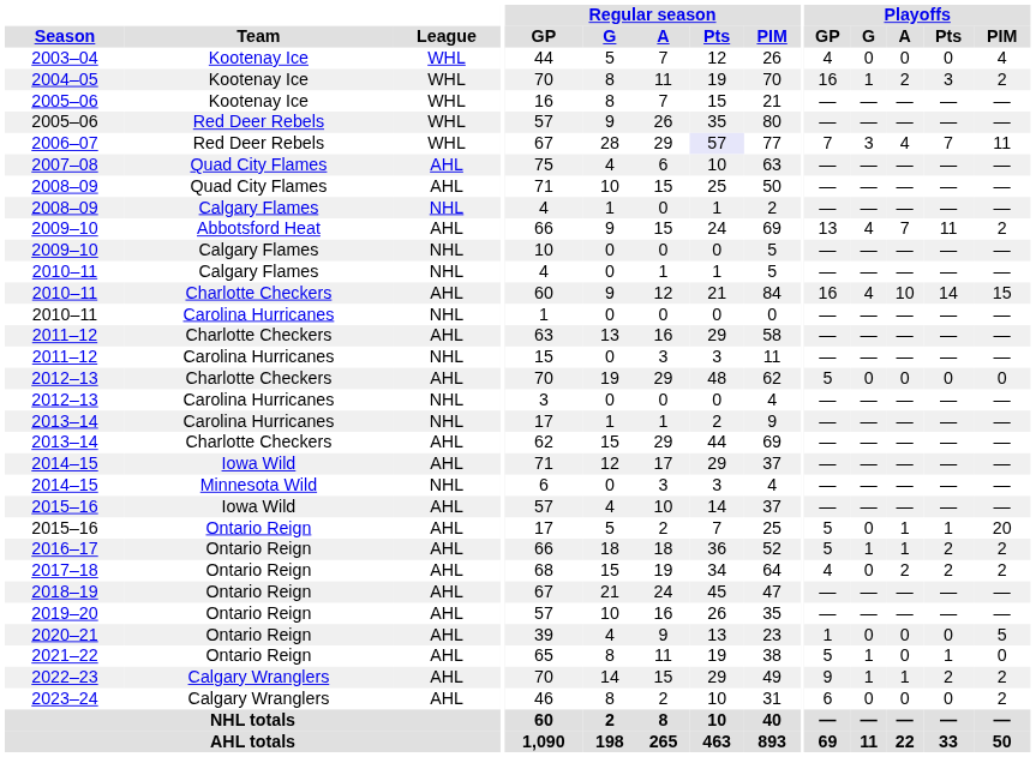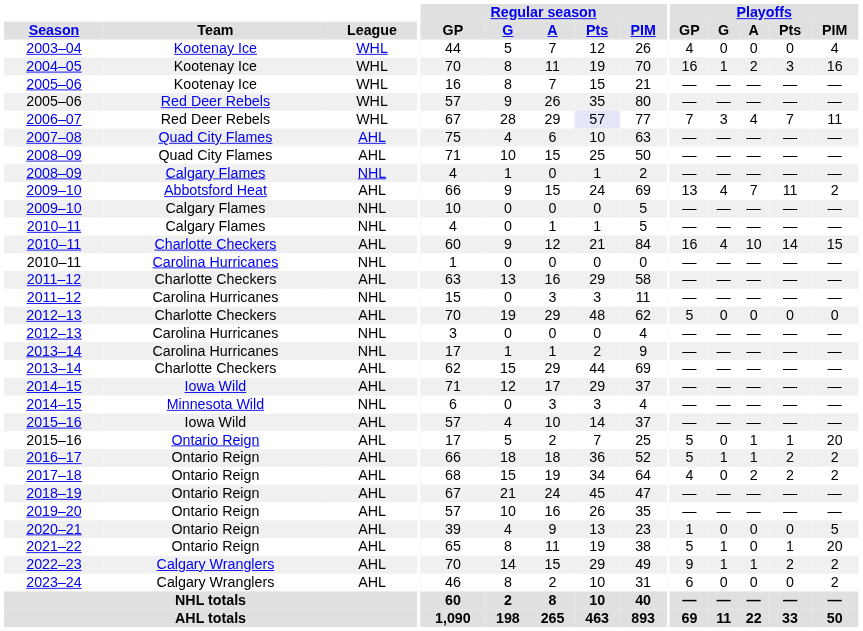 <table border="0" cellpadding="1" cellspacing="0" ID="Table3" style="text-align:center; width:60em">
 <tr style="background:#e0e0e0;">
 <th colspan="3" style="background:#fff;"></th>
 <th rowspan="99" style="background:#fff;"></th>
 <th colspan="5"><a href='#'>Regular season</a></th>
 <th rowspan="99" style="background:#fff;"></th>
 <th colspan="5"><a href='#'>Playoffs</a></th>
 </tr>
 <tr style="background:#e0e0e0;">
 <th><a href='#'>Season</a></th>
 <th>Team</th>
 <th>League</th>
 <th>GP</th>
 <th><a href='#'>G</a></th>
 <th><a href='#'>A</a></th>
 <th><a href='#'>Pts</a></th>
 <th><a href='#'>PIM</a></th>
 <th>GP</th>
 <th>G</th>
 <th>A</th>
 <th>Pts</th>
 <th>PIM</th>
 </tr>
 <tr>
 <td><a href='#'>2003–04</a></td>
 <td><a href='#'>Kootenay Ice</a></td>
 <td><a href='#'>WHL</a></td>
 <td>44</td>
 <td>5</td>
 <td>7</td>
 <td>12</td>
 <td>26</td>
 <td>4</td>
 <td>0</td>
 <td>0</td>
 <td>0</td>
 <td>4</td>
 </tr>
 <tr style="background:#f0f0f0;">
 <td><a href='#'>2004–05</a></td>
 <td>Kootenay Ice</td>
 <td>WHL</td>
 <td>70</td>
 <td>8</td>
 <td>11</td>
 <td>19</td>
 <td>70</td>
 <td>16</td>
 <td>1</td>
 <td>2</td>
 <td>3</td>
-<td>2</td>
+<td>16</td>
 </tr>
 <tr>
 <td><a href='#'>2005–06</a></td>
 <td>Kootenay Ice</td>
 <td>WHL</td>
 <td>16</td>
 <td>8</td>
 <td>7</td>
 <td>15</td>
 <td>21</td>
 <td>—</td>
 <td>—</td>
 <td>—</td>
 <td>—</td>
 <td>—</td>
 </tr>
 <tr style="background:#f0f0f0;">
 <td>2005–06</td>
 <td><a href='#'>Red Deer Rebels</a></td>
 <td>WHL</td>
 <td>57</td>
 <td>9</td>
 <td>26</td>
 <td>35</td>
 <td>80</td>
 <td>—</td>
 <td>—</td>
 <td>—</td>
 <td>—</td>
 <td>—</td>
 </tr>
 <tr>
 <td><a href='#'>2006–07</a></td>
 <td>Red Deer Rebels</td>
 <td>WHL</td>
 <td>67</td>
 <td>28</td>
 <td>29</td>
 <td style="background: lavender;">57</td>
 <td>77</td>
 <td>7</td>
 <td>3</td>
 <td>4</td>
 <td>7</td>
 <td>11</td>
 </tr>
 <tr style="background:#f0f0f0;">
 <td><a href='#'>2007–08</a></td>
 <td><a href='#'>Quad City Flames</a></td>
 <td><a href='#'>AHL</a></td>
 <td>75</td>
 <td>4</td>
 <td>6</td>
 <td>10</td>
 <td>63</td>
 <td>—</td>
 <td>—</td>
 <td>—</td>
 <td>—</td>
 <td>—</td>
 </tr>
 <tr>
 <td><a href='#'>2008–09</a></td>
 <td>Quad City Flames</td>
 <td>AHL</td>
 <td>71</td>
 <td>10</td>
 <td>15</td>
 <td>25</td>
 <td>50</td>
 <td>—</td>
 <td>—</td>
 <td>—</td>
 <td>—</td>
 <td>—</td>
 </tr>
 <tr style="background:#f0f0f0;">
 <td><a href='#'>2008–09</a></td>
 <td><a href='#'>Calgary Flames</a></td>
 <td><a href='#'>NHL</a></td>
 <td>4</td>
 <td>1</td>
 <td>0</td>
 <td>1</td>
 <td>2</td>
 <td>—</td>
 <td>—</td>
 <td>—</td>
 <td>—</td>
 <td>—</td>
 </tr>
 <tr>
 <td><a href='#'>2009–10</a></td>
 <td><a href='#'>Abbotsford Heat</a></td>
 <td>AHL</td>
 <td>66</td>
 <td>9</td>
 <td>15</td>
 <td>24</td>
 <td>69</td>
 <td>13</td>
 <td>4</td>
 <td>7</td>
 <td>11</td>
 <td>2</td>
 </tr>
 <tr style="background:#f0f0f0;">
 <td><a href='#'>2009–10</a></td>
 <td>Calgary Flames</td>
 <td>NHL</td>
 <td>10</td>
 <td>0</td>
 <td>0</td>
 <td>0</td>
 <td>5</td>
 <td>—</td>
 <td>—</td>
 <td>—</td>
 <td>—</td>
 <td>—</td>
 </tr>
 <tr>
 <td><a href='#'>2010–11</a></td>
 <td>Calgary Flames</td>
 <td>NHL</td>
 <td>4</td>
 <td>0</td>
 <td>1</td>
 <td>1</td>
 <td>5</td>
 <td>—</td>
 <td>—</td>
 <td>—</td>
 <td>—</td>
 <td>—</td>
 </tr>
 <tr style="background:#f0f0f0;">
 <td><a href='#'>2010–11</a></td>
 <td><a href='#'>Charlotte Checkers</a></td>
 <td>AHL</td>
 <td>60</td>
 <td>9</td>
 <td>12</td>
 <td>21</td>
 <td>84</td>
 <td>16</td>
 <td>4</td>
 <td>10</td>
 <td>14</td>
 <td>15</td>
 </tr>
 <tr>
 <td>2010–11</td>
 <td><a href='#'>Carolina Hurricanes</a></td>
 <td>NHL</td>
 <td>1</td>
 <td>0</td>
 <td>0</td>
 <td>0</td>
 <td>0</td>
 <td>—</td>
 <td>—</td>
 <td>—</td>
 <td>—</td>
 <td>—</td>
 </tr>
 <tr style="background:#f0f0f0;">
 <td><a href='#'>2011–12</a></td>
 <td>Charlotte Checkers</td>
 <td>AHL</td>
 <td>63</td>
 <td>13</td>
 <td>16</td>
 <td>29</td>
 <td>58</td>
 <td>—</td>
 <td>—</td>
 <td>—</td>
 <td>—</td>
 <td>—</td>
 </tr>
 <tr>
 <td><a href='#'>2011–12</a></td>
 <td>Carolina Hurricanes</td>
 <td>NHL</td>
 <td>15</td>
 <td>0</td>
 <td>3</td>
 <td>3</td>
 <td>11</td>
 <td>—</td>
 <td>—</td>
 <td>—</td>
 <td>—</td>
 <td>—</td>
 </tr>
 <tr style="background:#f0f0f0;">
 <td><a href='#'>2012–13</a></td>
 <td>Charlotte Checkers</td>
 <td>AHL</td>
 <td>70</td>
 <td>19</td>
 <td>29</td>
 <td>48</td>
 <td>62</td>
 <td>5</td>
 <td>0</td>
 <td>0</td>
 <td>0</td>
 <td>0</td>
 </tr>
 <tr>
 <td><a href='#'>2012–13</a></td>
 <td>Carolina Hurricanes</td>
 <td>NHL</td>
 <td>3</td>
 <td>0</td>
 <td>0</td>
 <td>0</td>
 <td>4</td>
 <td>—</td>
 <td>—</td>
 <td>—</td>
 <td>—</td>
 <td>—</td>
 </tr>
 <tr style="background:#f0f0f0;">
 <td><a href='#'>2013–14</a></td>
 <td>Carolina Hurricanes</td>
 <td>NHL</td>
 <td>17</td>
 <td>1</td>
 <td>1</td>
 <td>2</td>
 <td>9</td>
 <td>—</td>
 <td>—</td>
 <td>—</td>
 <td>—</td>
 <td>—</td>
 </tr>
 <tr>
 <td><a href='#'>2013–14</a></td>
 <td>Charlotte Checkers</td>
 <td>AHL</td>
 <td>62</td>
 <td>15</td>
 <td>29</td>
 <td>44</td>
 <td>69</td>
 <td>—</td>
 <td>—</td>
 <td>—</td>
 <td>—</td>
 <td>—</td>
 </tr>
 <tr style="background:#f0f0f0;">
 <td><a href='#'>2014–15</a></td>
 <td><a href='#'>Iowa Wild</a></td>
 <td>AHL</td>
 <td>71</td>
 <td>12</td>
 <td>17</td>
 <td>29</td>
 <td>37</td>
 <td>—</td>
 <td>—</td>
 <td>—</td>
 <td>—</td>
 <td>—</td>
 </tr>
 <tr>
 <td><a href='#'>2014–15</a></td>
 <td><a href='#'>Minnesota Wild</a></td>
 <td>NHL</td>
 <td>6</td>
 <td>0</td>
 <td>3</td>
 <td>3</td>
 <td>4</td>
 <td>—</td>
 <td>—</td>
 <td>—</td>
 <td>—</td>
 <td>—</td>
 </tr>
 <tr style="background:#f0f0f0;">
 <td><a href='#'>2015–16</a></td>
 <td>Iowa Wild</td>
 <td>AHL</td>
 <td>57</td>
 <td>4</td>
 <td>10</td>
 <td>14</td>
 <td>37</td>
 <td>—</td>
 <td>—</td>
 <td>—</td>
 <td>—</td>
 <td>—</td>
 </tr>
 <tr>
 <td>2015–16</td>
 <td><a href='#'>Ontario Reign</a></td>
 <td>AHL</td>
 <td>17</td>
 <td>5</td>
 <td>2</td>
 <td>7</td>
 <td>25</td>
 <td>5</td>
 <td>0</td>
 <td>1</td>
 <td>1</td>
 <td>20</td>
 </tr>
 <tr style="background:#f0f0f0;">
 <td><a href='#'>2016–17</a></td>
 <td>Ontario Reign</td>
 <td>AHL</td>
 <td>66</td>
 <td>18</td>
 <td>18</td>
 <td>36</td>
 <td>52</td>
 <td>5</td>
 <td>1</td>
 <td>1</td>
 <td>2</td>
 <td>2</td>
 </tr>
 <tr>
 <td><a href='#'>2017–18</a></td>
 <td>Ontario Reign</td>
 <td>AHL</td>
 <td>68</td>
 <td>15</td>
 <td>19</td>
 <td>34</td>
 <td>64</td>
 <td>4</td>
 <td>0</td>
 <td>2</td>
 <td>2</td>
 <td>2</td>
 </tr>
 <tr style="background:#f0f0f0;">
 <td><a href='#'>2018–19</a></td>
 <td>Ontario Reign</td>
 <td>AHL</td>
 <td>67</td>
 <td>21</td>
 <td>24</td>
 <td>45</td>
 <td>47</td>
 <td>—</td>
 <td>—</td>
 <td>—</td>
 <td>—</td>
 <td>—</td>
 </tr>
 <tr>
 <td><a href='#'>2019–20</a></td>
 <td>Ontario Reign</td>
 <td>AHL</td>
 <td>57</td>
 <td>10</td>
 <td>16</td>
 <td>26</td>
 <td>35</td>
 <td>—</td>
 <td>—</td>
 <td>—</td>
 <td>—</td>
 <td>—</td>
 </tr>
 <tr style="background:#f0f0f0;">
 <td><a href='#'>2020–21</a></td>
 <td>Ontario Reign</td>
 <td>AHL</td>
 <td>39</td>
 <td>4</td>
 <td>9</td>
 <td>13</td>
 <td>23</td>
 <td>1</td>
 <td>0</td>
 <td>0</td>
 <td>0</td>
 <td>5</td>
 </tr>
 <tr>
 <td><a href='#'>2021–22</a></td>
 <td>Ontario Reign</td>
 <td>AHL</td>
 <td>65</td>
 <td>8</td>
 <td>11</td>
 <td>19</td>
 <td>38</td>
 <td>5</td>
 <td>1</td>
 <td>0</td>
 <td>1</td>
-<td>0</td>
+<td>20</td>
 </tr>
 <tr style="background:#f0f0f0;">
 <td><a href='#'>2022–23</a></td>
 <td><a href='#'>Calgary Wranglers</a></td>
 <td>AHL</td>
 <td>70</td>
 <td>14</td>
 <td>15</td>
 <td>29</td>
 <td>49</td>
 <td>9</td>
 <td>1</td>
 <td>1</td>
 <td>2</td>
 <td>2</td>
 </tr>
 <tr>
 <td><a href='#'>2023–24</a></td>
 <td>Calgary Wranglers</td>
 <td>AHL</td>
 <td>46</td>
 <td>8</td>
 <td>2</td>
 <td>10</td>
 <td>31</td>
 <td>6</td>
 <td>0</td>
 <td>0</td>
 <td>0</td>
 <td>2</td>
 </tr>
 <tr style="background:#e0e0e0;">
 <th colspan="3">NHL totals</th>
 <th>60</th>
 <th>2</th>
 <th>8</th>
 <th>10</th>
 <th>40</th>
 <th>—</th>
 <th>—</th>
 <th>—</th>
 <th>—</th>
 <th>—</th>
 </tr>
 <tr style="background:#e0e0e0;">
 <th colspan="3">AHL totals</th>
 <th>1,090</th>
 <th>198</th>
 <th>265</th>
 <th>463</th>
 <th>893</th>
 <th>69</th>
 <th>11</th>
 <th>22</th>
 <th>33</th>
 <th>50</th>
 </tr>
 </table>
